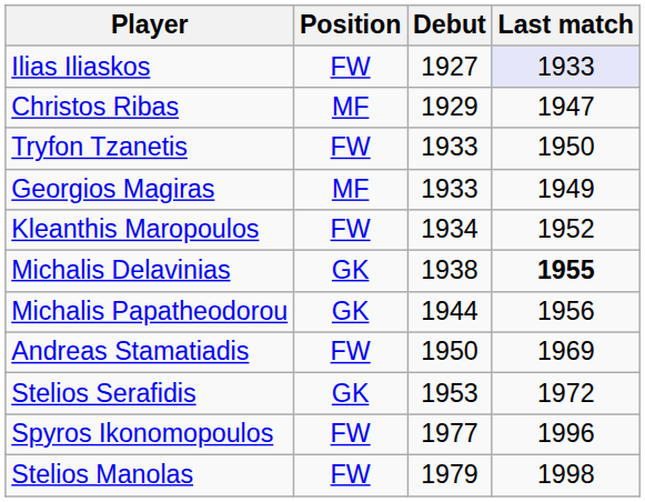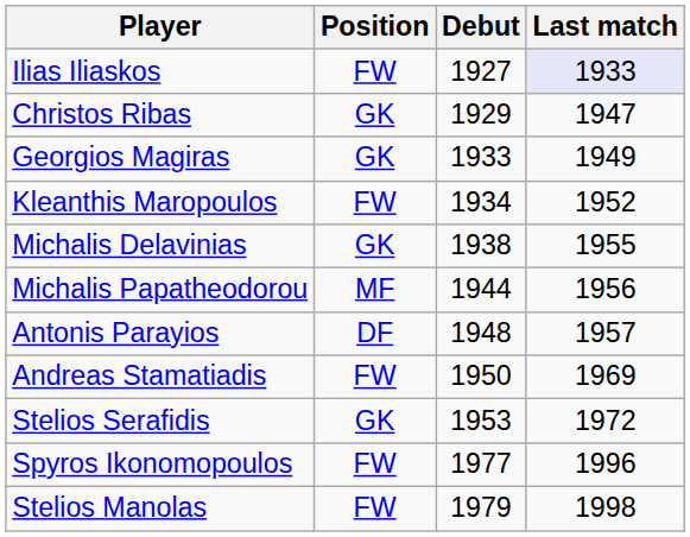 <table class="wikitable" style="text-align:center;margin-left:1em">
 <tr>
 <th>Player</th>
 <th>Position</th>
 <th>Debut</th>
 <th>Last match</th>
 </tr>
 <tr>
 <td align="left"> <a href='#'>Ilias Iliaskos</a></td>
 <td><a href='#'>FW</a></td>
 <td>1927</td>
 <td style="background: lavender;">1933</td>
 </tr>
 <tr>
 <td align="left"> <a href='#'>Christos Ribas</a></td>
-<td><a href='#'>MF</a></td>
+<td><a href='#'>GK</a></td>
 <td>1929</td>
 <td>1947</td>
 </tr>
 <tr>
-<td align="left"> <a href='#'>Tryfon Tzanetis</a></td>
-<td><a href='#'>FW</a></td>
-<td>1933</td>
-<td>1950</td>
-</tr>
-<tr>
 <td align="left"> <a href='#'>Georgios Magiras</a></td>
-<td><a href='#'>MF</a></td>
+<td><a href='#'>GK</a></td>
 <td>1933</td>
 <td>1949</td>
 </tr>
 <tr>
 <td align="left"> <a href='#'>Kleanthis Maropoulos</a></td>
 <td><a href='#'>FW</a></td>
 <td>1934</td>
 <td>1952</td>
 </tr>
 <tr>
 <td align="left"> <a href='#'>Michalis Delavinias</a></td>
 <td><a href='#'>GK</a></td>
 <td>1938</td>
-<td><strong>1955</strong></td>
+<td>1955</td>
 </tr>
 <tr>
 <td align="left"> <a href='#'>Michalis Papatheodorou</a></td>
-<td><a href='#'>GK</a></td>
+<td><a href='#'>MF</a></td>
 <td>1944</td>
 <td>1956</td>
+</tr>
+<tr>
+<td align="left"> <a href='#'>Antonis Parayios</a></td>
+<td><a href='#'>DF</a></td>
+<td>1948</td>
+<td>1957</td>
 </tr>
 <tr>
 <td align="left"> <a href='#'>Andreas Stamatiadis</a></td>
 <td><a href='#'>FW</a></td>
 <td>1950</td>
 <td>1969</td>
 </tr>
 <tr>
 <td align="left"> <a href='#'>Stelios Serafidis</a></td>
 <td><a href='#'>GK</a></td>
 <td>1953</td>
 <td>1972</td>
 </tr>
 <tr>
 <td align="left"> <a href='#'>Spyros Ikonomopoulos</a></td>
 <td><a href='#'>FW</a></td>
 <td>1977</td>
 <td>1996</td>
 </tr>
 <tr>
 <td align="left"> <a href='#'>Stelios Manolas</a></td>
 <td><a href='#'>FW</a></td>
 <td>1979</td>
 <td>1998</td>
 </tr>
 </table>
